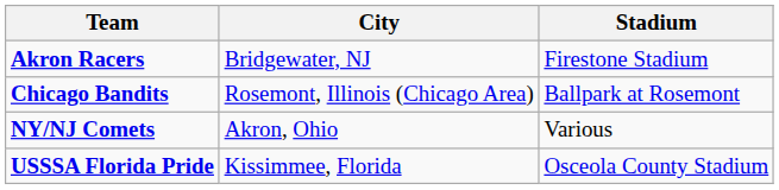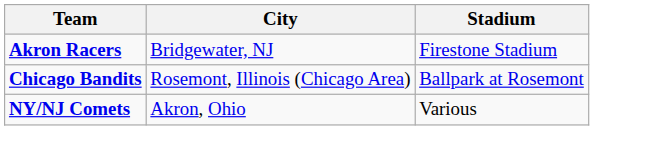 <table class="wikitable">
 <tr>
 <th>Team</th>
 <th>City</th>
 <th>Stadium</th>
 </tr>
 <tr>
 <td><strong><a href='#'>Akron Racers</a></strong></td>
 <td><a href='#'>Bridgewater, NJ</a></td>
 <td><a href='#'>Firestone Stadium</a></td>
 </tr>
 <tr>
 <td><strong><a href='#'>Chicago Bandits</a></strong></td>
 <td><a href='#'>Rosemont</a>, <a href='#'>Illinois</a> (<a href='#'>Chicago Area</a>)</td>
 <td><a href='#'>Ballpark at Rosemont</a></td>
 </tr>
 <tr>
 <td><strong><a href='#'>NY/NJ Comets</a></strong></td>
 <td><a href='#'>Akron</a>, <a href='#'>Ohio</a></td>
 <td>Various</td>
 </tr>
-<tr>
-<td><strong><a href='#'>USSSA Florida Pride</a></strong></td>
-<td><a href='#'>Kissimmee</a>, <a href='#'>Florida</a></td>
-<td><a href='#'>Osceola County Stadium</a></td>
-</tr>
 </table>
